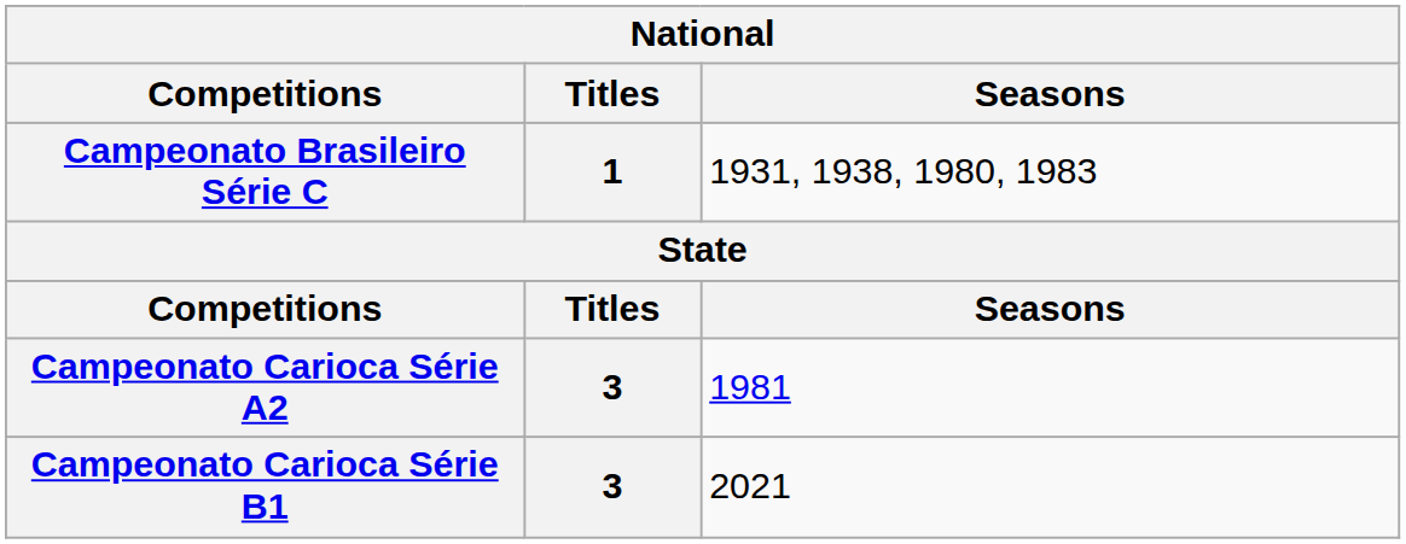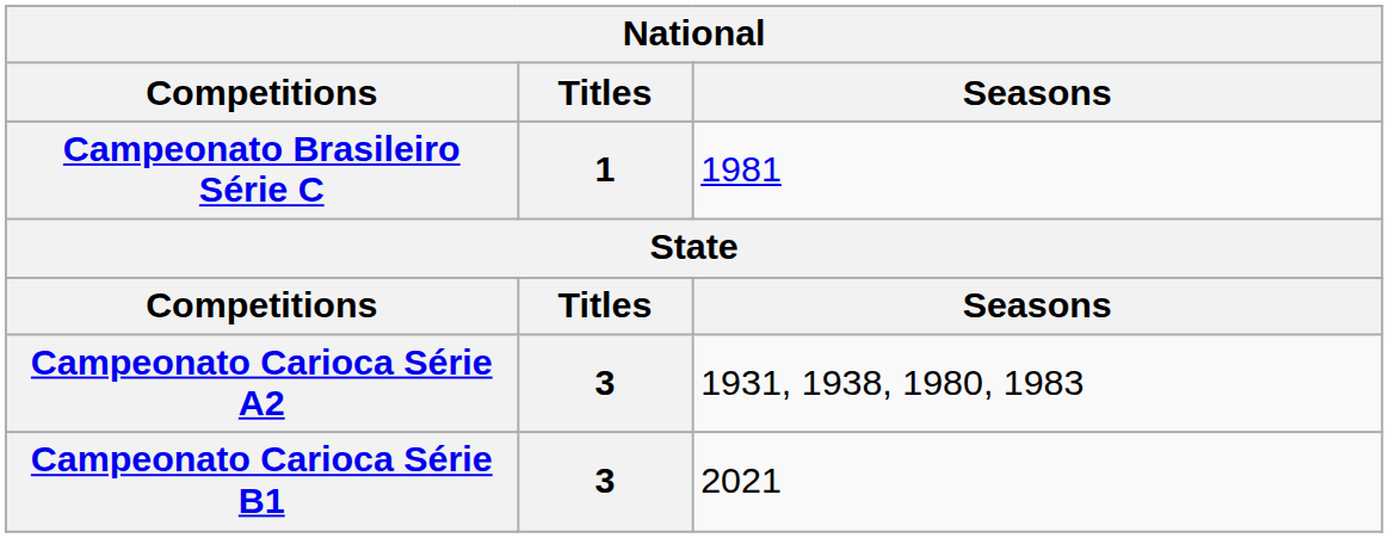 <table class="wikitable">
 <tr>
 <th colspan="3">National</th>
 </tr>
 <tr>
 <th style="width:260px">Competitions</th>
 <th style="width:80px">Titles</th>
 <th style="width:380px">Seasons</th>
 </tr>
 <tr>
 <th style="text-align:center"><a href='#'>Campeonato Brasileiro Série C</a></th>
 <th style="text-align:center"><strong>1</strong></th>
-<td align="left">1931, 1938, 1980, 1983</td>
+<td align="left"><a href='#'>1981</a></td>
 </tr>
 <tr>
 <th colspan="3">State</th>
 </tr>
 <tr>
 <th>Competitions</th>
 <th>Titles</th>
 <th>Seasons</th>
 </tr>
 <tr>
 <th style="text-align:center"><a href='#'>Campeonato Carioca Série A2</a></th>
 <th style="text-align:center"><strong>3</strong></th>
-<td align="left"><a href='#'>1981</a></td>
+<td align="left">1931, 1938, 1980, 1983</td>
 </tr>
 <tr>
 <th style="text-align:center"><a href='#'>Campeonato Carioca Série B1</a></th>
 <th style="text-align:center"><strong>3</strong></th>
 <td align="left">2021</td>
 </tr>
 </table>
